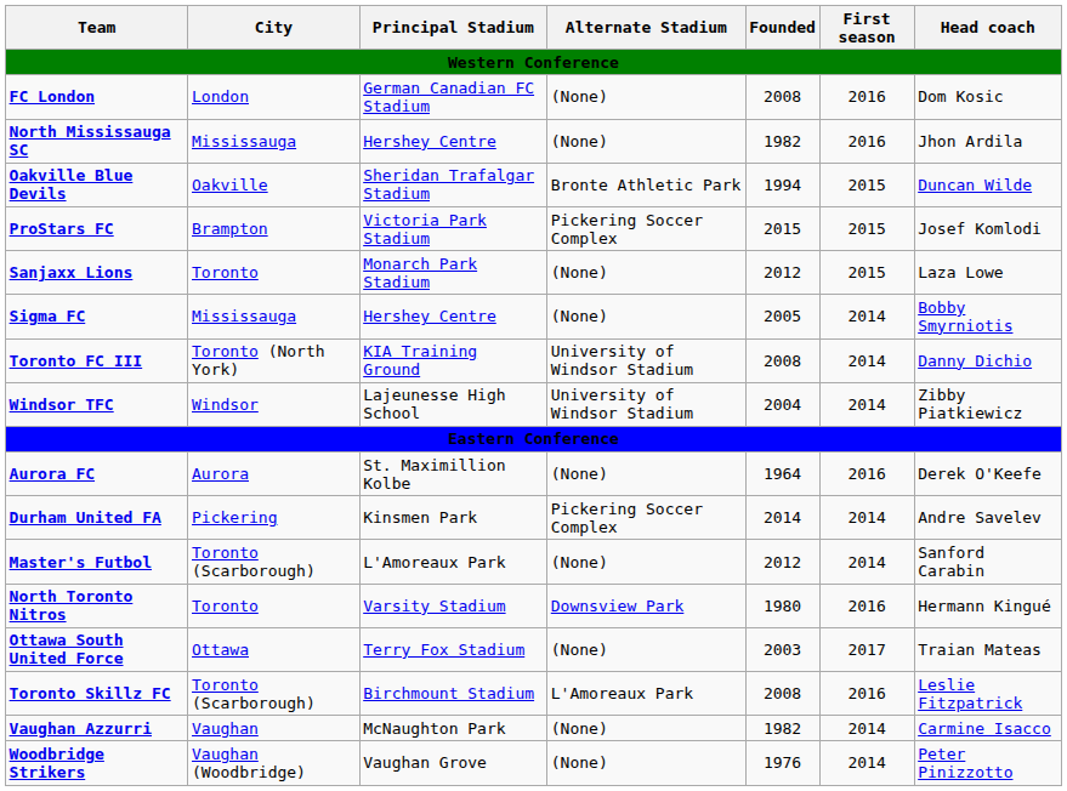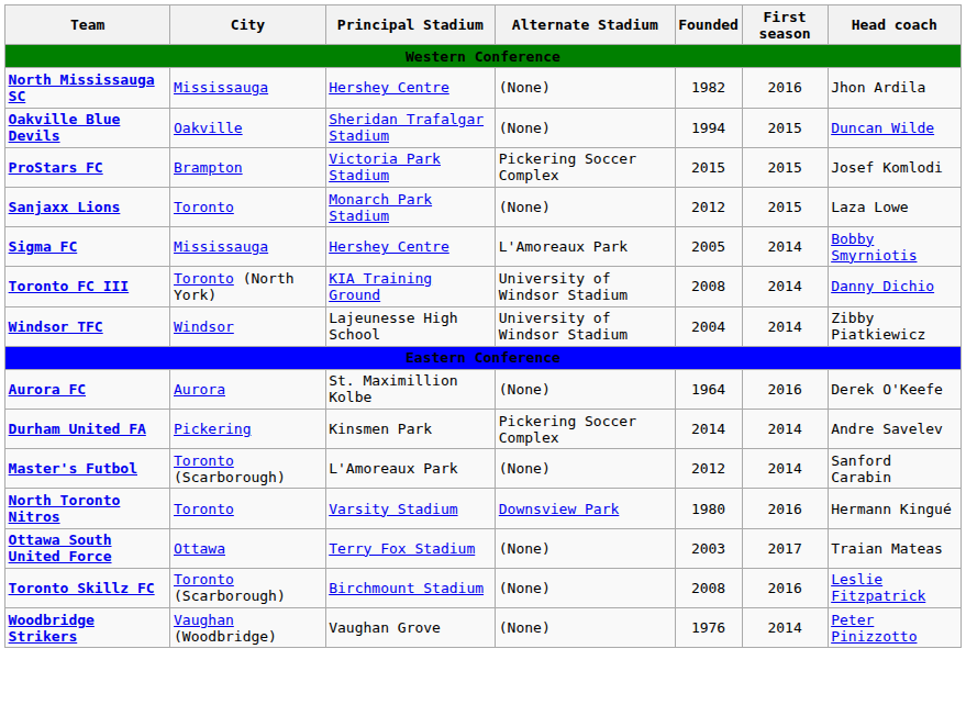 <table class="wikitable" style="text-align:left">
 <tr>
 <th style="background:">Team</th>
 <th style="background:">City</th>
 <th style="background:">Principal Stadium</th>
 <th style="background:">Alternate Stadium</th>
 <th style="background:">Founded</th>
 <th style="background:">First season</th>
 <th style="background:">Head coach</th>
 </tr>
 <tr>
 <th style="background:green" colspan="7"><span><strong>Western Conference</strong></span></th>
 </tr>
 <tr>
-<td><strong><a href='#'>FC London</a></strong></td>
-<td><a href='#'>London</a></td>
-<td><a href='#'>German Canadian FC Stadium</a></td>
-<td>(None)</td>
-<td align=center>2008</td>
-<td align=center>2016</td>
-<td>Dom Kosic</td>
-</tr>
-<tr>
 <td><strong><a href='#'>North Mississauga SC</a></strong></td>
 <td><a href='#'>Mississauga</a></td>
 <td><a href='#'>Hershey Centre</a></td>
 <td>(None)</td>
 <td align=center>1982</td>
 <td align=center>2016</td>
 <td>Jhon Ardila</td>
 </tr>
 <tr>
 <td><strong><a href='#'>Oakville Blue Devils</a></strong></td>
 <td><a href='#'>Oakville</a></td>
 <td><a href='#'>Sheridan Trafalgar Stadium</a></td>
-<td>Bronte Athletic Park</td>
+<td>(None)</td>
 <td align=center>1994</td>
 <td align=center>2015</td>
 <td> <a href='#'>Duncan Wilde</a></td>
 </tr>
 <tr>
 <td><strong><a href='#'>ProStars FC</a></strong></td>
 <td><a href='#'>Brampton</a></td>
 <td><a href='#'>Victoria Park Stadium</a></td>
 <td>Pickering Soccer Complex</td>
 <td align=center>2015</td>
 <td align=center>2015</td>
 <td> Josef Komlodi</td>
 </tr>
 <tr>
 <td><strong><a href='#'>Sanjaxx Lions</a></strong></td>
 <td><a href='#'>Toronto</a></td>
 <td><a href='#'>Monarch Park Stadium</a></td>
 <td>(None)</td>
 <td align=center>2012</td>
 <td align=center>2015</td>
 <td>Laza Lowe</td>
 </tr>
 <tr>
 <td><strong><a href='#'>Sigma FC</a></strong></td>
 <td><a href='#'>Mississauga</a></td>
 <td><a href='#'>Hershey Centre</a></td>
-<td>(None)</td>
+<td>L'Amoreaux Park</td>
 <td align=center>2005</td>
 <td align=center>2014</td>
 <td> <a href='#'>Bobby Smyrniotis</a></td>
 </tr>
 <tr>
 <td><strong><a href='#'>Toronto FC III</a></strong></td>
 <td><a href='#'>Toronto</a> (North York)</td>
 <td><a href='#'>KIA Training Ground</a></td>
 <td>University of Windsor Stadium</td>
 <td align=center>2008</td>
 <td align=center>2014</td>
 <td> <a href='#'>Danny Dichio</a></td>
 </tr>
 <tr>
 <td><strong><a href='#'>Windsor TFC</a></strong></td>
 <td><a href='#'>Windsor</a></td>
 <td>Lajeunesse High School</td>
 <td>University of Windsor Stadium</td>
 <td align=center>2004</td>
 <td align=center>2014</td>
 <td>Zibby Piatkiewicz</td>
 </tr>
 <tr>
 <th style="background:blue" colspan="7"><span><strong>Eastern Conference</strong></span></th>
 </tr>
 <tr>
 <td><strong><a href='#'>Aurora FC</a></strong></td>
 <td><a href='#'>Aurora</a></td>
 <td>St. Maximillion Kolbe</td>
 <td>(None)</td>
 <td align=center>1964</td>
 <td align=center>2016</td>
 <td>Derek O'Keefe</td>
 </tr>
 <tr>
 <td><strong><a href='#'>Durham United FA</a></strong></td>
 <td><a href='#'>Pickering</a></td>
 <td>Kinsmen Park</td>
 <td>Pickering Soccer Complex</td>
 <td align=center>2014</td>
 <td align=center>2014</td>
 <td>Andre Savelev</td>
 </tr>
 <tr>
 <td><strong><a href='#'>Master's Futbol</a></strong></td>
 <td><a href='#'>Toronto</a> (Scarborough)</td>
 <td>L'Amoreaux Park</td>
 <td>(None)</td>
 <td align=center>2012</td>
 <td align=center>2014</td>
 <td> Sanford Carabin</td>
 </tr>
 <tr>
 <td><strong><a href='#'>North Toronto Nitros</a></strong></td>
 <td><a href='#'>Toronto</a></td>
 <td><a href='#'>Varsity Stadium</a></td>
 <td><a href='#'>Downsview Park</a></td>
 <td align=center>1980</td>
 <td align=center>2016</td>
 <td> Hermann Kingué</td>
 </tr>
 <tr>
 <td><strong><a href='#'>Ottawa South United Force</a></strong></td>
 <td><a href='#'>Ottawa</a></td>
 <td><a href='#'>Terry Fox Stadium</a></td>
 <td>(None)</td>
 <td align=center>2003</td>
 <td align=center>2017</td>
 <td>Traian Mateas</td>
 </tr>
 <tr>
 <td><strong><a href='#'>Toronto Skillz FC</a></strong></td>
 <td><a href='#'>Toronto</a> (Scarborough)</td>
 <td><a href='#'>Birchmount Stadium</a></td>
-<td>L'Amoreaux Park</td>
+<td>(None)</td>
 <td align=center>2008</td>
 <td align=center>2016</td>
 <td> <a href='#'>Leslie Fitzpatrick</a></td>
-</tr>
-<tr>
-<td><strong><a href='#'>Vaughan Azzurri</a></strong></td>
-<td><a href='#'>Vaughan</a></td>
-<td>McNaughton Park</td>
-<td>(None)</td>
-<td align=center>1982</td>
-<td align=center>2014</td>
-<td> <a href='#'>Carmine Isacco</a></td>
 </tr>
 <tr>
 <td><strong><a href='#'>Woodbridge Strikers</a></strong></td>
 <td><a href='#'>Vaughan</a> (Woodbridge)</td>
 <td>Vaughan Grove</td>
 <td>(None)</td>
 <td align=center>1976</td>
 <td align=center>2014</td>
 <td> <a href='#'>Peter Pinizzotto</a></td>
 </tr>
 </table>
